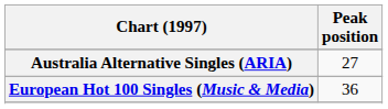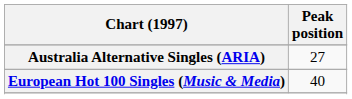 <table class="wikitable sortable plainrowheaders">
 <tr>
 <th>Chart (1997)</th>
 <th>Peak<br>position</th>
 </tr>
 <tr>
 </tr>
 <tr>
 <th scope="row">Australia Alternative Singles (<a href='#'>ARIA</a>)</th>
 <td style="text-align:center;">27</td>
 </tr>
 <tr>
 </tr>
 <tr>
 <th scope="row"><a href='#'>European Hot 100 Singles</a> (<em><a href='#'>Music & Media</a></em>)</th>
-<td style="text-align:center;">36</td>
+<td style="text-align:center;">40</td>
 </tr>
 <tr>
 </tr>
 <tr>
 </tr>
 <tr>
 </tr>
 <tr>
 </tr>
 <tr>
 </tr>
 <tr>
 </tr>
 <tr>
 </tr>
 </table>
